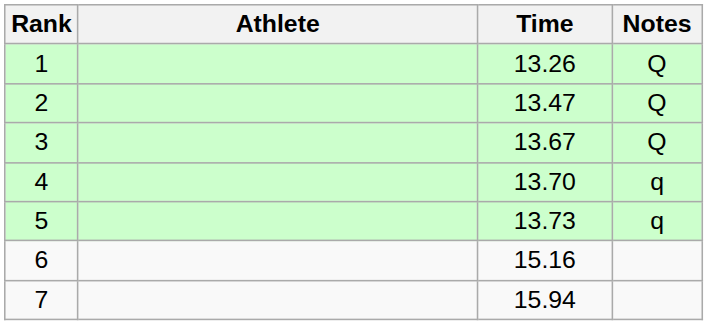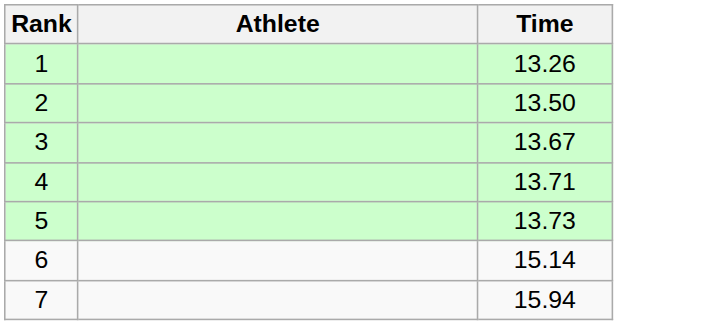 <table class="wikitable" style="text-align:center">
 <tr>
 <th width=40>Rank</th>
 <th width=250>Athlete</th>
 <th width=80>Time</th>
-<th width=50>Notes</th>
 </tr>
 <tr bgcolor=ccffcc>
 <td>1</td>
 <td align=left></td>
 <td>13.26</td>
-<td>Q</td>
 </tr>
 <tr bgcolor=ccffcc>
 <td>2</td>
 <td align=left></td>
-<td>13.47</td>
-<td>Q</td>
+<td>13.50</td>
 </tr>
 <tr bgcolor=ccffcc>
 <td>3</td>
 <td align=left></td>
 <td>13.67</td>
-<td>Q</td>
 </tr>
 <tr bgcolor=ccffcc>
 <td>4</td>
 <td align=left></td>
-<td>13.70</td>
-<td>q</td>
+<td>13.71</td>
 </tr>
 <tr bgcolor=ccffcc>
 <td>5</td>
 <td align=left></td>
 <td>13.73</td>
-<td>q</td>
 </tr>
 <tr>
 <td>6</td>
 <td align=left></td>
-<td>15.16</td>
-<td></td>
+<td>15.14</td>
 </tr>
 <tr>
 <td>7</td>
 <td align=left></td>
 <td>15.94</td>
-<td></td>
 </tr>
 </table>
